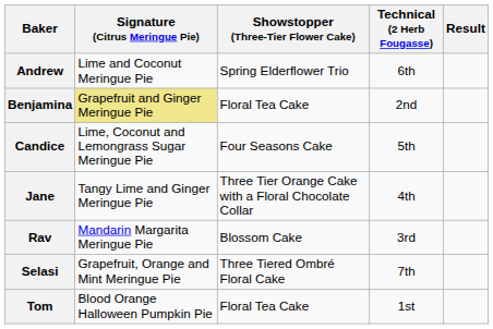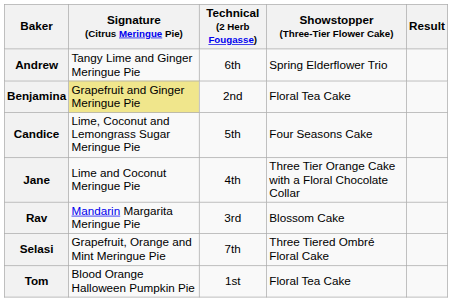 <table class="wikitable sortable col3center sticky-header">
 <tr>
 <th scope="col">Baker</th>
 <th scope="col" class="unsortable">Signature<br><small>(Citrus <a href='#'>Meringue</a> Pie)</small></th>
+<th scope="col">Technical<br><small>(2 Herb <a href='#'>Fougasse</a>)</small></th>
 <th scope="col" class="unsortable">Showstopper<br><small>(Three-Tier Flower Cake)</small></th>
-<th scope="col">Technical<br><small>(2 Herb <a href='#'>Fougasse</a>)</small></th>
 <th scope="col">Result</th>
 </tr>
 <tr>
 <th scope="row">Andrew</th>
-<td>Lime and Coconut Meringue Pie</td>
+<td>Tangy Lime and Ginger Meringue Pie</td>
+<td style="text-align:center;">6th</td>
 <td>Spring Elderflower Trio</td>
-<td style="text-align:center;">6th</td>
 <td></td>
 </tr>
 <tr>
 <th scope="row">Benjamina</th>
 <td style="background: khaki;">Grapefruit and Ginger Meringue Pie</td>
+<td style="text-align:center;">2nd</td>
 <td>Floral Tea Cake</td>
-<td style="text-align:center;">2nd</td>
 <td></td>
 </tr>
 <tr>
 <th scope="row">Candice</th>
 <td>Lime, Coconut and Lemongrass Sugar Meringue Pie</td>
+<td style="text-align:center;">5th</td>
 <td>Four Seasons Cake</td>
-<td style="text-align:center;">5th</td>
 <td></td>
 </tr>
 <tr>
 <th scope="row">Jane</th>
-<td>Tangy Lime and Ginger Meringue Pie</td>
+<td>Lime and Coconut Meringue Pie</td>
+<td style="text-align:center;">4th</td>
 <td>Three Tier Orange Cake with a Floral Chocolate Collar</td>
-<td style="text-align:center;">4th</td>
 <td></td>
 </tr>
 <tr>
 <th scope="row">Rav</th>
 <td><a href='#'>Mandarin</a> Margarita Meringue Pie</td>
+<td style="text-align:center;">3rd</td>
 <td>Blossom Cake</td>
-<td style="text-align:center;">3rd</td>
 <td></td>
 </tr>
 <tr>
 <th scope="row">Selasi</th>
 <td>Grapefruit, Orange and Mint Meringue Pie</td>
+<td style="text-align:center;">7th</td>
 <td>Three Tiered Ombré Floral Cake</td>
-<td style="text-align:center;">7th</td>
 <td></td>
 </tr>
 <tr>
 <th scope="row">Tom</th>
 <td>Blood Orange Halloween Pumpkin Pie</td>
+<td style="text-align:center;">1st</td>
 <td>Floral Tea Cake</td>
-<td style="text-align:center;">1st</td>
 <td></td>
 </tr>
 </table>
